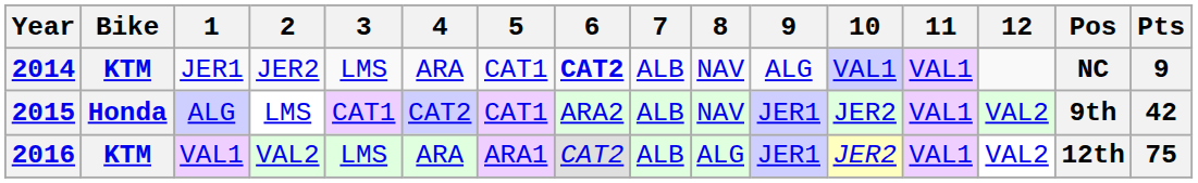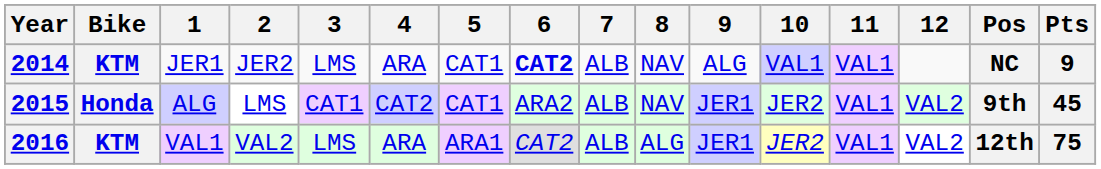 <table class="wikitable" style="text-align:center">
 <tr>
 <th>Year</th>
 <th>Bike</th>
 <th>1</th>
 <th>2</th>
 <th>3</th>
 <th>4</th>
 <th>5</th>
 <th>6</th>
 <th>7</th>
 <th>8</th>
 <th>9</th>
 <th>10</th>
 <th>11</th>
 <th>12</th>
 <th>Pos</th>
 <th>Pts</th>
 </tr>
 <tr>
 <th><a href='#'>2014</a></th>
 <th><a href='#'>KTM</a></th>
 <td><a href='#'>JER1</a></td>
 <td><a href='#'>JER2</a></td>
 <td><a href='#'>LMS</a></td>
 <td><a href='#'>ARA</a></td>
 <td><a href='#'>CAT1</a></td>
 <td><strong><a href='#'>CAT2</a></strong></td>
 <td><a href='#'>ALB</a></td>
 <td><a href='#'>NAV</a></td>
 <td><a href='#'>ALG</a></td>
 <td style="background:#CFCFFF;"><a href='#'>VAL1</a><br></td>
 <td style="background:#EFCFFF;"><a href='#'>VAL1</a><br></td>
 <td></td>
 <th>NC</th>
 <th>9</th>
 </tr>
 <tr>
 <th><a href='#'>2015</a></th>
 <th><a href='#'>Honda</a></th>
 <td style="background:#CFCFFF;"><a href='#'>ALG</a><br></td>
 <td style="background:#FFFFFF;"><a href='#'>LMS</a><br></td>
 <td style="background:#EFCFFF;"><a href='#'>CAT1</a><br></td>
 <td style="background:#CFCFFF;"><a href='#'>CAT2</a><br></td>
 <td style="background:#EFCFFF;"><a href='#'>CAT1</a><br></td>
 <td style="background:#DFFFDF;"><a href='#'>ARA2</a><br></td>
 <td style="background:#DFFFDF;"><a href='#'>ALB</a><br></td>
 <td style="background:#DFFFDF;"><a href='#'>NAV</a><br></td>
 <td style="background:#CFCFFF;"><a href='#'>JER1</a><br></td>
 <td style="background:#DFFFDF;"><a href='#'>JER2</a><br></td>
 <td style="background:#EFCFFF;"><a href='#'>VAL1</a><br></td>
 <td style="background:#DFFFDF;"><a href='#'>VAL2</a><br></td>
 <th>9th</th>
-<th>42</th>
+<th>45</th>
 </tr>
 <tr>
 <th><a href='#'>2016</a></th>
 <th><a href='#'>KTM</a></th>
 <td style="background:#EFCFFF;"><a href='#'>VAL1</a><br></td>
 <td style="background:#DFFFDF;"><a href='#'>VAL2</a><br></td>
 <td style="background:#DFFFDF;"><a href='#'>LMS</a><br></td>
 <td style="background:#DFFFDF;"><a href='#'>ARA</a><br></td>
 <td style="background:#EFCFFF;"><a href='#'>ARA1</a><br></td>
 <td style="background:#DFDFDF;"><em><a href='#'>CAT2</a></em><br></td>
 <td style="background:#DFFFDF;"><a href='#'>ALB</a><br></td>
 <td style="background:#DFFFDF;"><a href='#'>ALG</a><br></td>
 <td style="background:#CFCFFF;"><a href='#'>JER1</a><br></td>
 <td style="background:#FFFFBF;"><em><a href='#'>JER2</a></em><br></td>
 <td style="background:#EFCFFF;"><a href='#'>VAL1</a><br></td>
 <td style="background:#FFFFFF;"><a href='#'>VAL2</a><br></td>
 <th>12th</th>
 <th>75</th>
 </tr>
 </table>
